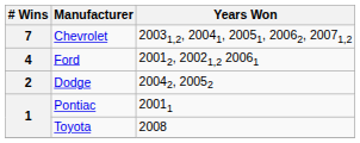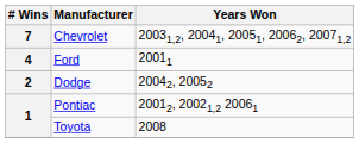 <table class="wikitable" style="font-size: 95%;">
 <tr>
 <th># Wins</th>
 <th>Manufacturer</th>
 <th>Years Won</th>
 </tr>
 <tr>
 <th>7</th>
 <td><a href='#'>Chevrolet</a></td>
 <td>2003<sub>1,2</sub>, 2004<sub>1</sub>, 2005<sub>1</sub>, 2006<sub>2</sub>, 2007<sub>1,2</sub></td>
 </tr>
 <tr>
 <th>4</th>
 <td><a href='#'>Ford</a></td>
-<td>2001<sub>2</sub>, 2002<sub>1,2</sub> 2006<sub>1</sub></td>
+<td>2001<sub>1</sub></td>
 </tr>
 <tr>
 <th>2</th>
 <td><a href='#'>Dodge</a></td>
 <td>2004<sub>2</sub>, 2005<sub>2</sub></td>
 </tr>
 <tr>
 <th rowspan=2>1</th>
 <td><a href='#'>Pontiac</a></td>
-<td>2001<sub>1</sub></td>
+<td>2001<sub>2</sub>, 2002<sub>1,2</sub> 2006<sub>1</sub></td>
 </tr>
 <tr>
 <td><a href='#'>Toyota</a></td>
 <td>2008</td>
 </tr>
 <tr>
 </tr>
 </table>
